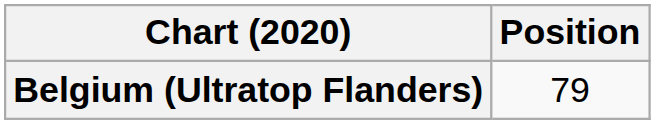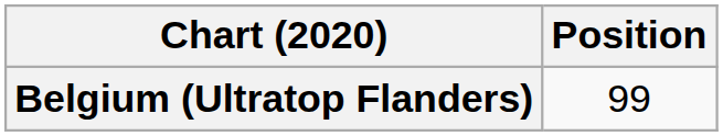 <table class="wikitable plainrowheaders" style="text-align:center;">
 <tr>
 <th scope="col">Chart (2020)</th>
 <th scope="col">Position</th>
 </tr>
 <tr>
 <th scope="row">Belgium (Ultratop Flanders)</th>
-<td>79</td>
+<td>99</td>
 </tr>
 </table>
